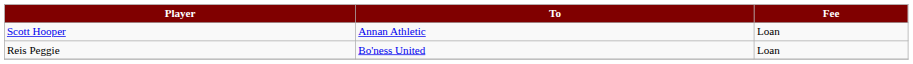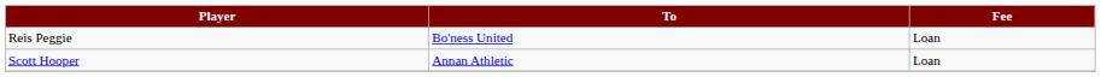 <table class="wikitable" style="text-align:left; font-size:95%;width:98%;">
 <tr>
 <th style="background:maroon; color:white;">Player</th>
 <th style="background:maroon; color:white;">To</th>
 <th style="background:maroon; color:white;">Fee</th>
 </tr>
 <tr>
+<td> Reis Peggie</td>
+<td> <a href='#'>Bo'ness United</a></td>
+<td>Loan</td>
+</tr>
+<tr>
 <td> <a href='#'>Scott Hooper</a></td>
 <td> <a href='#'>Annan Athletic</a></td>
 <td>Loan</td>
 </tr>
 <tr>
-<td> Reis Peggie</td>
-<td> <a href='#'>Bo'ness United</a></td>
-<td>Loan</td>
-</tr>
-<tr>
 </tr>
 </table>
